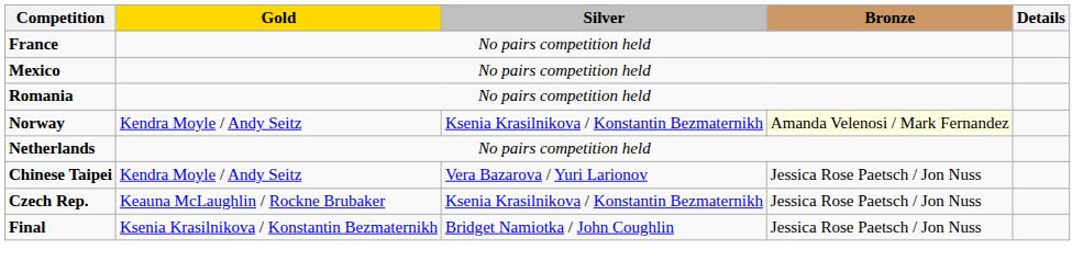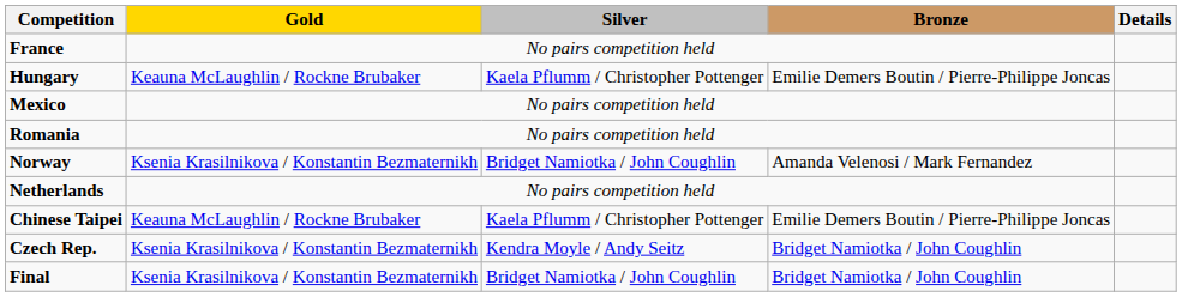 <table class="wikitable">
 <tr>
 <th>Competition</th>
 <td align=center bgcolor=gold><strong>Gold</strong></td>
 <td align=center bgcolor=silver><strong>Silver</strong></td>
 <td align=center bgcolor=cc9966><strong>Bronze</strong></td>
 <th>Details</th>
 </tr>
 <tr>
 <td><strong>France</strong></td>
 <td colspan=3 align=center><em>No pairs competition held</em></td>
 <td></td>
 </tr>
 <tr>
+<td><strong>Hungary</strong></td>
+<td> <a href='#'>Keauna McLaughlin</a> / <a href='#'>Rockne Brubaker</a></td>
+<td> <a href='#'>Kaela Pflumm</a> / Christopher Pottenger</td>
+<td> Emilie Demers Boutin / Pierre-Philippe Joncas</td>
+<td></td>
+</tr>
+<tr>
 <td><strong>Mexico</strong></td>
 <td colspan=3 align=center><em>No pairs competition held</em></td>
 <td></td>
 </tr>
 <tr>
 <td><strong>Romania</strong></td>
 <td colspan=3 align=center><em>No pairs competition held</em></td>
 <td></td>
 </tr>
 <tr>
 <td><strong>Norway</strong></td>
-<td> <a href='#'>Kendra Moyle</a> / <a href='#'>Andy Seitz</a></td>
 <td> <a href='#'>Ksenia Krasilnikova</a> / <a href='#'>Konstantin Bezmaternikh</a></td>
-<td style="background: lightyellow;"> Amanda Velenosi / Mark Fernandez</td>
+<td> <a href='#'>Bridget Namiotka</a> / <a href='#'>John Coughlin</a></td>
+<td> Amanda Velenosi / Mark Fernandez</td>
 <td></td>
 </tr>
 <tr>
 <td><strong>Netherlands</strong></td>
 <td colspan=3 align=center><em>No pairs competition held</em></td>
 <td></td>
 </tr>
 <tr>
 <td><strong>Chinese Taipei</strong></td>
-<td> <a href='#'>Kendra Moyle</a> / <a href='#'>Andy Seitz</a></td>
-<td> <a href='#'>Vera Bazarova</a> / <a href='#'>Yuri Larionov</a></td>
-<td> Jessica Rose Paetsch / Jon Nuss</td>
+<td> <a href='#'>Keauna McLaughlin</a> / <a href='#'>Rockne Brubaker</a></td>
+<td> <a href='#'>Kaela Pflumm</a> / Christopher Pottenger</td>
+<td> Emilie Demers Boutin / Pierre-Philippe Joncas</td>
 <td></td>
 </tr>
 <tr>
 <td><strong>Czech Rep.</strong></td>
-<td> <a href='#'>Keauna McLaughlin</a> / <a href='#'>Rockne Brubaker</a></td>
 <td> <a href='#'>Ksenia Krasilnikova</a> / <a href='#'>Konstantin Bezmaternikh</a></td>
-<td> Jessica Rose Paetsch / Jon Nuss</td>
+<td> <a href='#'>Kendra Moyle</a> / <a href='#'>Andy Seitz</a></td>
+<td> <a href='#'>Bridget Namiotka</a> / <a href='#'>John Coughlin</a></td>
 <td></td>
 </tr>
 <tr>
 <td><strong>Final</strong></td>
 <td> <a href='#'>Ksenia Krasilnikova</a> / <a href='#'>Konstantin Bezmaternikh</a></td>
 <td> <a href='#'>Bridget Namiotka</a> / <a href='#'>John Coughlin</a></td>
-<td> Jessica Rose Paetsch / Jon Nuss</td>
+<td> <a href='#'>Bridget Namiotka</a> / <a href='#'>John Coughlin</a></td>
 <td></td>
 </tr>
 </table>
